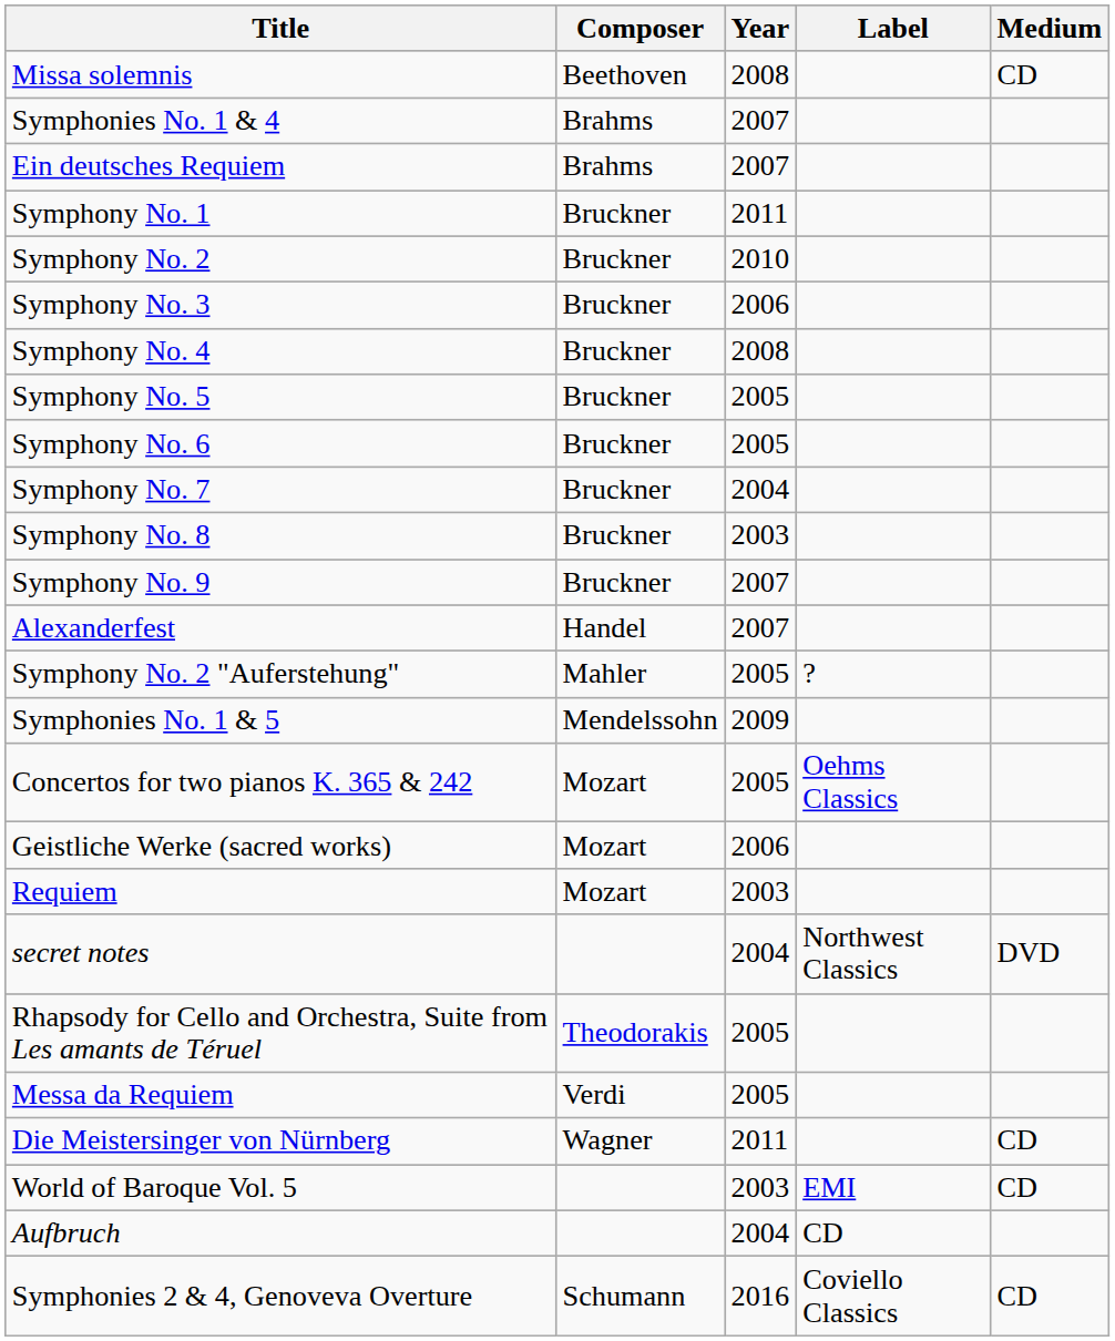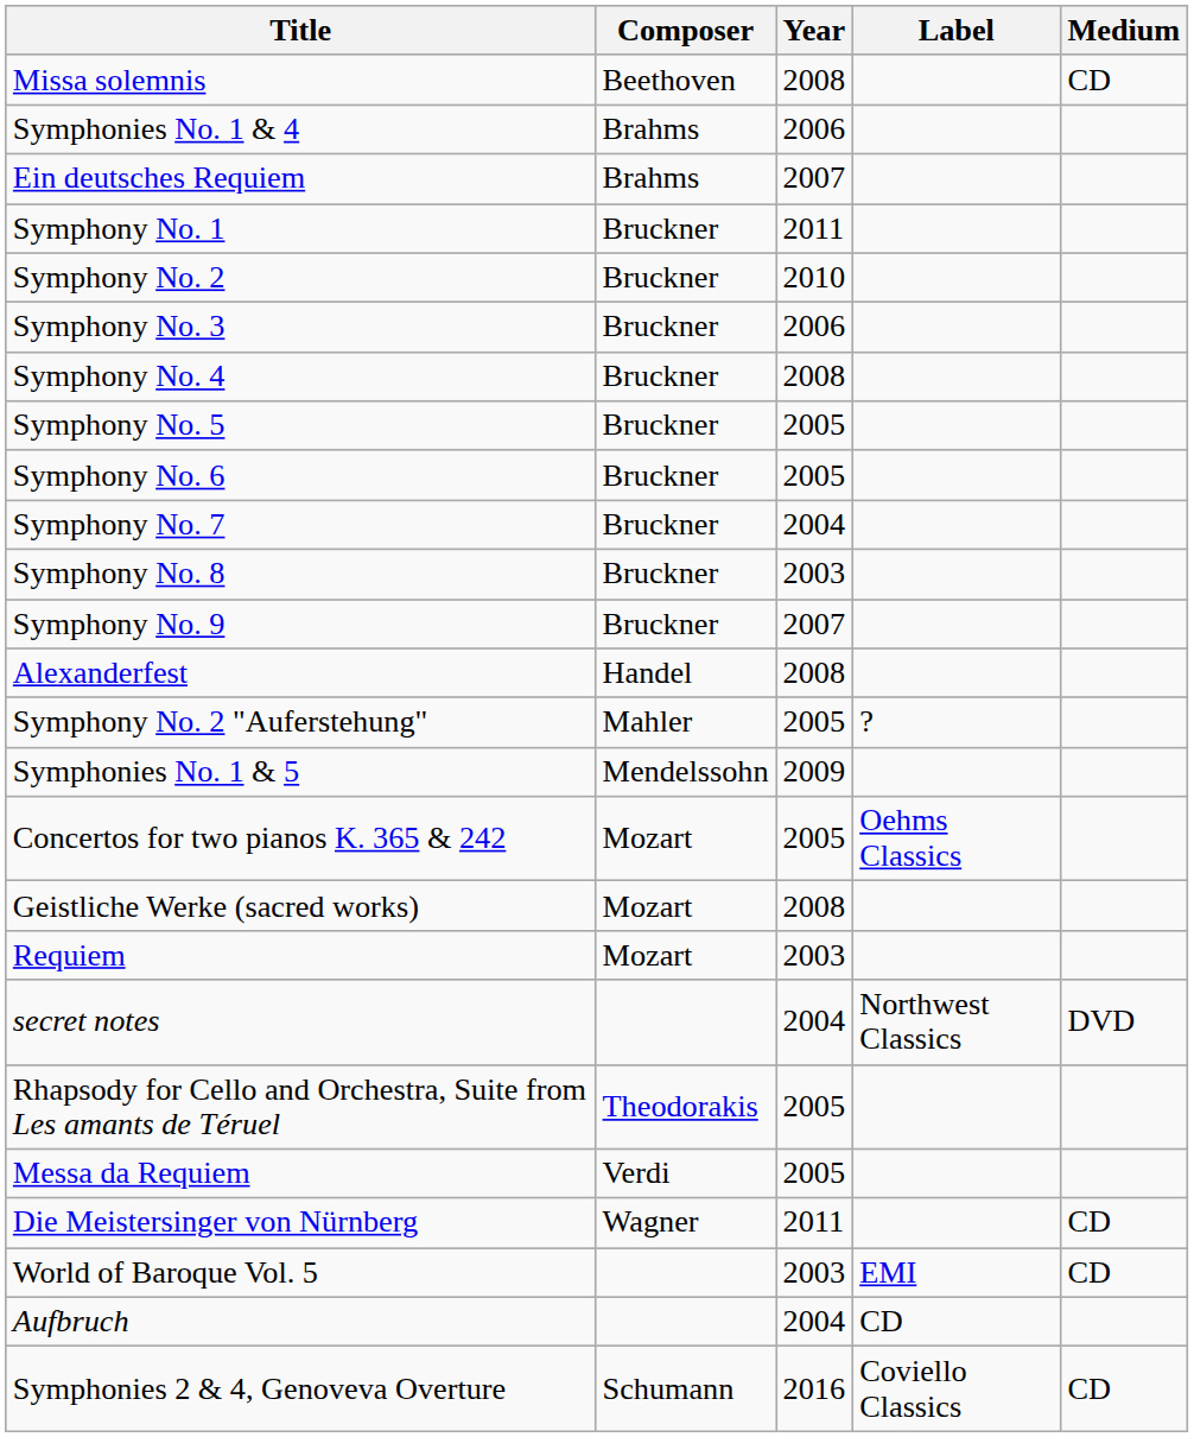 <table class="wikitable">
 <tr>
 <th>Title</th>
 <th>Composer</th>
 <th>Year</th>
 <th>Label</th>
 <th>Medium</th>
 </tr>
 <tr>
 <td><a href='#'>Missa solemnis</a></td>
 <td>Beethoven</td>
 <td>2008</td>
 <td></td>
 <td>CD</td>
 </tr>
 <tr>
 <td>Symphonies <a href='#'>No. 1</a> & <a href='#'>4</a></td>
 <td>Brahms</td>
-<td>2007</td>
+<td>2006</td>
 <td></td>
 </tr>
 <tr>
 <td><a href='#'>Ein deutsches Requiem</a></td>
 <td>Brahms</td>
 <td>2007</td>
 <td></td>
 <td></td>
 </tr>
 <tr>
 <td>Symphony <a href='#'>No. 1</a></td>
 <td>Bruckner</td>
 <td>2011</td>
 <td></td>
 <td></td>
 </tr>
 <tr>
 <td>Symphony <a href='#'>No. 2</a></td>
 <td>Bruckner</td>
 <td>2010</td>
 <td></td>
 <td></td>
 </tr>
 <tr>
 <td>Symphony <a href='#'>No. 3</a></td>
 <td>Bruckner</td>
 <td>2006</td>
 <td></td>
 <td></td>
 </tr>
 <tr>
 <td>Symphony <a href='#'>No. 4</a></td>
 <td>Bruckner</td>
 <td>2008</td>
 <td></td>
 <td></td>
 </tr>
 <tr>
 <td>Symphony <a href='#'>No. 5</a></td>
 <td>Bruckner</td>
 <td>2005</td>
 <td></td>
 <td></td>
 </tr>
 <tr>
 <td>Symphony <a href='#'>No. 6</a></td>
 <td>Bruckner</td>
 <td>2005</td>
 <td></td>
 <td></td>
 </tr>
 <tr>
 <td>Symphony <a href='#'>No. 7</a></td>
 <td>Bruckner</td>
 <td>2004</td>
 <td></td>
 <td></td>
 </tr>
 <tr>
 <td>Symphony <a href='#'>No. 8</a></td>
 <td>Bruckner</td>
 <td>2003</td>
 <td></td>
 <td></td>
 </tr>
 <tr>
 <td>Symphony <a href='#'>No. 9</a></td>
 <td>Bruckner</td>
 <td>2007</td>
 <td></td>
 <td></td>
 </tr>
 <tr>
 <td><a href='#'>Alexanderfest</a></td>
 <td>Handel</td>
-<td>2007</td>
+<td>2008</td>
 <td></td>
 <td></td>
 </tr>
 <tr>
 <td>Symphony <a href='#'>No. 2</a> "Auferstehung"</td>
 <td>Mahler</td>
 <td>2005</td>
 <td>?</td>
 <td></td>
 </tr>
 <tr>
 <td>Symphonies <a href='#'>No. 1</a> & <a href='#'>5</a></td>
 <td>Mendelssohn</td>
 <td>2009</td>
 <td></td>
 <td></td>
 </tr>
 <tr>
 <td>Concertos for two pianos <a href='#'>K. 365</a> & <a href='#'>242</a></td>
 <td>Mozart</td>
 <td>2005</td>
 <td><a href='#'>Oehms Classics</a></td>
 <td></td>
 </tr>
 <tr>
 <td>Geistliche Werke (sacred works)</td>
 <td>Mozart</td>
-<td>2006</td>
+<td>2008</td>
 <td></td>
 <td></td>
 </tr>
 <tr>
 <td><a href='#'>Requiem</a></td>
 <td>Mozart</td>
 <td>2003</td>
 <td></td>
 <td></td>
 </tr>
 <tr>
 <td><em>secret notes</em></td>
 <td></td>
 <td>2004</td>
 <td>Northwest Classics</td>
 <td>DVD</td>
 </tr>
 <tr>
 <td>Rhapsody for Cello and Orchestra, Suite from <em>Les amants de Téruel</em></td>
 <td><a href='#'>Theodorakis</a></td>
 <td>2005</td>
 <td></td>
 <td></td>
 </tr>
 <tr>
 <td><a href='#'>Messa da Requiem</a></td>
 <td>Verdi</td>
 <td>2005</td>
 <td></td>
 <td></td>
 </tr>
 <tr>
 <td><a href='#'>Die Meistersinger von Nürnberg</a></td>
 <td>Wagner</td>
 <td>2011</td>
 <td></td>
 <td>CD</td>
 </tr>
 <tr>
 <td>World of Baroque Vol. 5</td>
 <td></td>
 <td>2003</td>
 <td><a href='#'>EMI</a></td>
 <td>CD</td>
 </tr>
 <tr>
 <td><em>Aufbruch</em> </td>
 <td></td>
 <td>2004</td>
 <td>CD</td>
 </tr>
 <tr>
 <td>Symphonies 2 & 4, Genoveva Overture</td>
 <td>Schumann</td>
 <td>2016</td>
 <td>Coviello Classics</td>
 <td>CD</td>
 </tr>
 </table>
